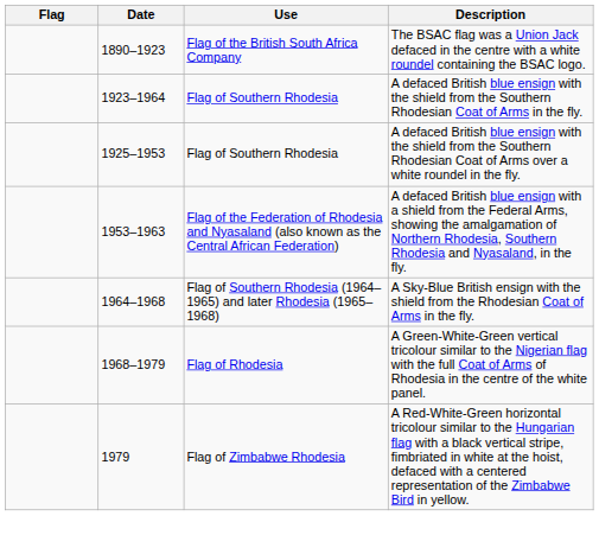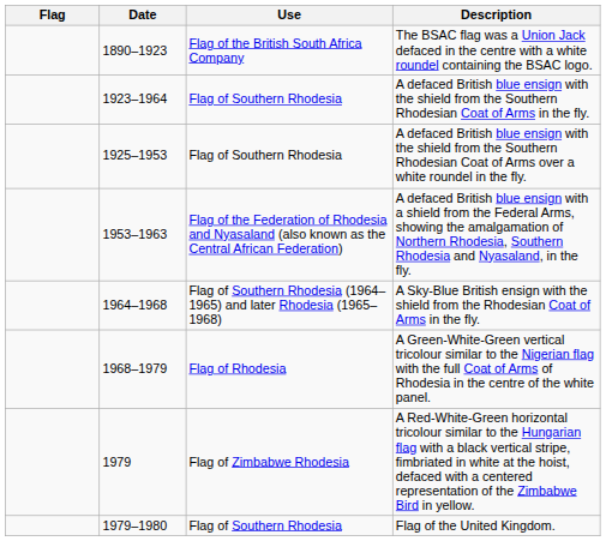 <table class="wikitable">
 <tr>
 <th width="110">Flag</th>
 <th width="100">Date</th>
 <th width="250">Use</th>
 <th width="250">Description</th>
 </tr>
 <tr>
 <td></td>
 <td>1890–1923</td>
 <td><a href='#'>Flag of the British South Africa Company</a></td>
 <td>The BSAC flag was a <a href='#'>Union Jack</a> defaced in the centre with a white <a href='#'>roundel</a> containing the BSAC logo.</td>
 </tr>
 <tr>
 <td></td>
 <td>1923–1964</td>
 <td><a href='#'>Flag of Southern Rhodesia</a></td>
 <td>A defaced British <a href='#'>blue ensign</a> with the shield from the Southern Rhodesian <a href='#'>Coat of Arms</a> in the fly.</td>
 </tr>
 <tr>
 <td></td>
 <td>1925–1953</td>
 <td>Flag of Southern Rhodesia</td>
 <td>A defaced British <a href='#'>blue ensign</a> with the shield from the Southern Rhodesian Coat of Arms over a white roundel in the fly.</td>
 </tr>
 <tr>
 <td></td>
 <td>1953–1963</td>
 <td><a href='#'>Flag of the Federation of Rhodesia and Nyasaland</a> (also known as the <a href='#'>Central African Federation</a>)</td>
 <td>A defaced British <a href='#'>blue ensign</a> with a shield from the Federal Arms, showing the amalgamation of <a href='#'>Northern Rhodesia</a>, <a href='#'>Southern Rhodesia</a> and <a href='#'>Nyasaland</a>, in the fly.</td>
 </tr>
 <tr>
 <td></td>
 <td>1964–1968</td>
 <td>Flag of <a href='#'>Southern Rhodesia</a> (1964–1965) and later <a href='#'>Rhodesia</a> (1965–1968)</td>
 <td>A Sky-Blue British ensign with the shield from the Rhodesian <a href='#'>Coat of Arms</a> in the fly.</td>
 </tr>
 <tr>
 <td></td>
 <td>1968–1979</td>
 <td><a href='#'>Flag of Rhodesia</a></td>
 <td>A Green-White-Green vertical tricolour similar to the <a href='#'>Nigerian flag</a> with the full <a href='#'>Coat of Arms</a> of Rhodesia in the centre of the white panel.</td>
 </tr>
 <tr>
 <td></td>
 <td>1979</td>
 <td>Flag of <a href='#'>Zimbabwe Rhodesia</a></td>
 <td>A Red-White-Green horizontal tricolour similar to the <a href='#'>Hungarian flag</a> with a black vertical stripe, fimbriated in white at the hoist, defaced with a centered representation of the <a href='#'>Zimbabwe Bird</a> in yellow.</td>
 </tr>
+<tr>
+<td></td>
+<td>1979–1980</td>
+<td>Flag of <a href='#'>Southern Rhodesia</a></td>
+<td>Flag of the United Kingdom.</td>
+</tr>
 </table>
